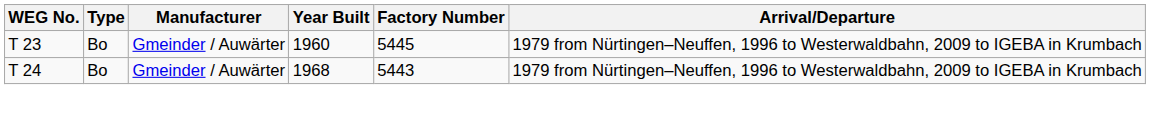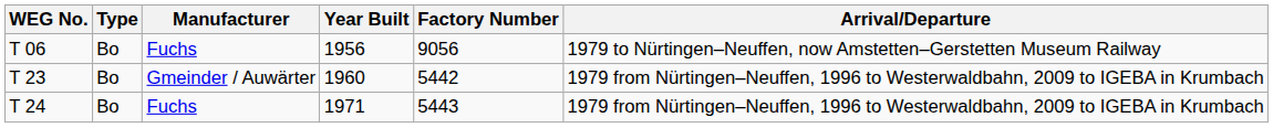 <table class="wikitable">
 <tr style="background:#EEE9E9">
 <th>WEG No.</th>
 <th>Type</th>
 <th>Manufacturer</th>
 <th>Year Built</th>
 <th>Factory Number</th>
 <th>Arrival/Departure</th>
 </tr>
 <tr>
+<td>T 06</td>
+<td>Bo</td>
+<td><a href='#'>Fuchs</a></td>
+<td>1956</td>
+<td>9056</td>
+<td>1979 to Nürtingen–Neuffen, now Amstetten–Gerstetten Museum Railway</td>
+</tr>
+<tr>
 <td>T 23</td>
 <td>Bo</td>
 <td><a href='#'>Gmeinder</a> / Auwärter</td>
 <td>1960</td>
-<td>5445</td>
+<td>5442</td>
 <td>1979 from Nürtingen–Neuffen, 1996 to Westerwaldbahn, 2009 to IGEBA in Krumbach</td>
 </tr>
 <tr>
 <td>T 24</td>
 <td>Bo</td>
-<td><a href='#'>Gmeinder</a> / Auwärter</td>
-<td>1968</td>
+<td><a href='#'>Fuchs</a></td>
+<td>1971</td>
 <td>5443</td>
 <td>1979 from Nürtingen–Neuffen, 1996 to Westerwaldbahn, 2009 to IGEBA in Krumbach</td>
 </tr>
 </table>
